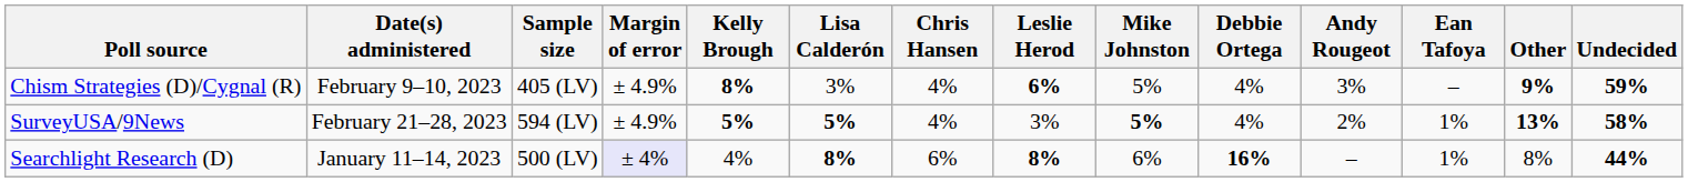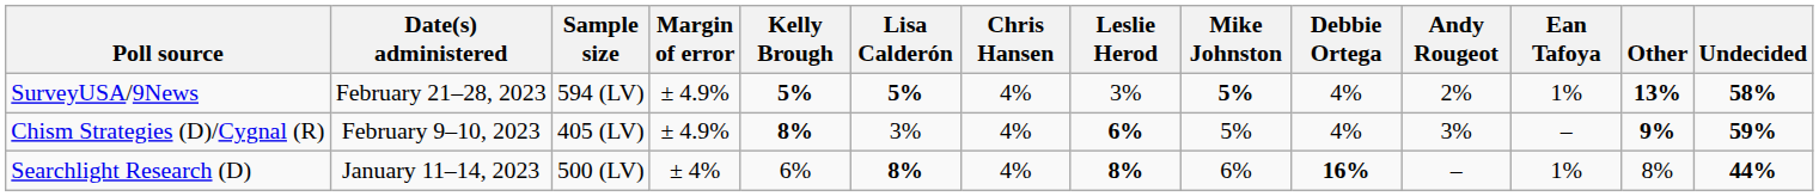 <table class="wikitable" style="font-size:90%;text-align:center;">
 <tr valign=bottom>
 <th>Poll source</th>
 <th>Date(s)<br>administered</th>
 <th>Sample<br>size</th>
 <th>Margin<br>of error</th>
 <th style="width:60px;">Kelly<br>Brough</th>
 <th style="width:60px;">Lisa<br>Calderón</th>
 <th style="width:60px;">Chris<br>Hansen</th>
 <th style="width:60px;">Leslie<br>Herod</th>
 <th style="width:60px;">Mike<br>Johnston</th>
 <th style="width:60px;">Debbie<br>Ortega</th>
 <th style="width:60px;">Andy<br>Rougeot</th>
 <th style="width:60px;">Ean<br>Tafoya</th>
 <th>Other</th>
 <th>Undecided</th>
 </tr>
 <tr>
+<td style="text-align:left;"><a href='#'>SurveyUSA</a>/<a href='#'>9News</a></td>
+<td>February 21–28, 2023</td>
+<td>594 (LV)</td>
+<td>± 4.9%</td>
+<td><strong>5%</strong></td>
+<td><strong>5%</strong></td>
+<td>4%</td>
+<td>3%</td>
+<td><strong>5%</strong></td>
+<td>4%</td>
+<td>2%</td>
+<td>1%</td>
+<td><strong>13%</strong></td>
+<td><strong>58%</strong></td>
+</tr>
+<tr>
 <td style="text-align:left;"><a href='#'>Chism Strategies</a> (D)/<a href='#'>Cygnal</a> (R)</td>
 <td>February 9–10, 2023</td>
 <td>405 (LV)</td>
 <td>± 4.9%</td>
 <td><strong>8%</strong></td>
 <td>3%</td>
 <td>4%</td>
 <td><strong>6%</strong></td>
 <td>5%</td>
 <td>4%</td>
 <td>3%</td>
 <td>–</td>
 <td><strong>9%</strong></td>
 <td><strong>59%</strong></td>
 </tr>
 <tr>
-<td style="text-align:left;"><a href='#'>SurveyUSA</a>/<a href='#'>9News</a></td>
-<td>February 21–28, 2023</td>
-<td>594 (LV)</td>
-<td>± 4.9%</td>
-<td><strong>5%</strong></td>
-<td><strong>5%</strong></td>
-<td>4%</td>
-<td>3%</td>
-<td><strong>5%</strong></td>
-<td>4%</td>
-<td>2%</td>
-<td>1%</td>
-<td><strong>13%</strong></td>
-<td><strong>58%</strong></td>
-</tr>
-<tr>
 <td style="text-align:left;"><a href='#'>Searchlight Research</a> (D)</td>
 <td>January 11–14, 2023</td>
 <td>500 (LV)</td>
-<td style="background: lavender;">± 4%</td>
+<td>± 4%</td>
+<td>6%</td>
+<td><strong>8%</strong></td>
 <td>4%</td>
-<td><strong>8%</strong></td>
-<td>6%</td>
 <td><strong>8%</strong></td>
 <td>6%</td>
 <td><strong>16%</strong></td>
 <td>–</td>
 <td>1%</td>
 <td>8%</td>
 <td><strong>44%</strong></td>
 </tr>
 </table>
